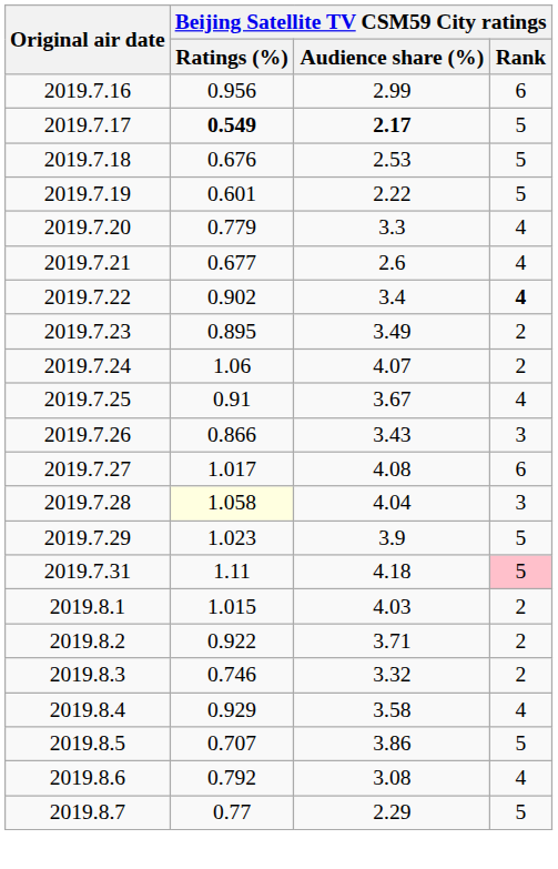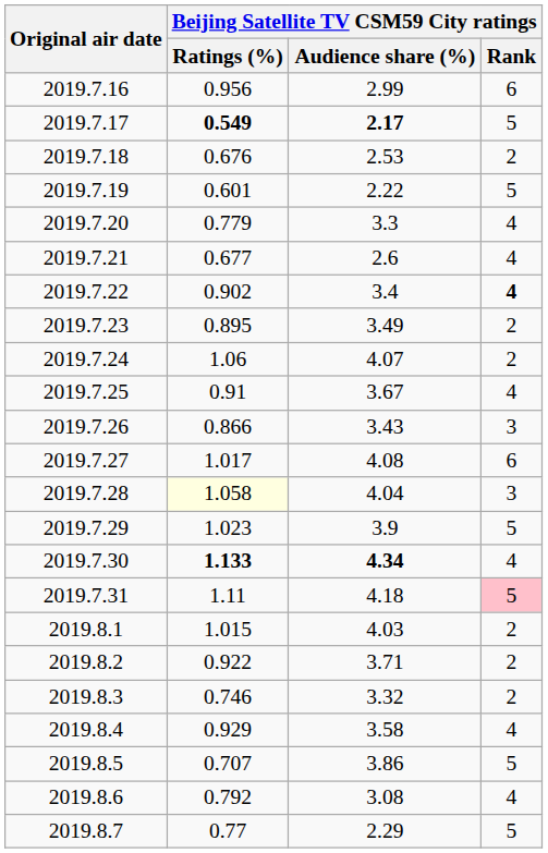 <table class="wikitable sortable mw-collapsible jquery-tablesorter" style="text-align:center">
 <tr>
 <th rowspan="2">Original air date</th>
 <th colspan="3" rowspan="1"><a href='#'>Beijing Satellite TV</a> CSM59 City ratings</th>
 </tr>
 <tr>
 <th>Ratings (%)</th>
 <th>Audience share (%)</th>
 <th>Rank</th>
 </tr>
 <tr>
 <td>2019.7.16</td>
 <td>0.956</td>
 <td>2.99</td>
 <td>6</td>
 </tr>
 <tr>
 <td>2019.7.17</td>
 <td><strong><span>0.549</span></strong></td>
 <td><strong><span>2.17</span></strong></td>
 <td>5</td>
 </tr>
 <tr>
 <td>2019.7.18</td>
 <td>0.676</td>
 <td>2.53</td>
-<td>5</td>
+<td>2</td>
 </tr>
 <tr>
 <td>2019.7.19</td>
 <td>0.601</td>
 <td>2.22</td>
 <td>5</td>
 </tr>
 <tr>
 <td>2019.7.20</td>
 <td>0.779</td>
 <td>3.3</td>
 <td>4</td>
 </tr>
 <tr>
 <td>2019.7.21</td>
 <td>0.677</td>
 <td>2.6</td>
 <td>4</td>
 </tr>
 <tr>
 <td>2019.7.22</td>
 <td>0.902</td>
 <td>3.4</td>
 <td><strong>4</strong></td>
 </tr>
 <tr>
 <td>2019.7.23</td>
 <td>0.895</td>
 <td>3.49</td>
 <td>2</td>
 </tr>
 <tr>
 <td>2019.7.24</td>
 <td>1.06</td>
 <td>4.07</td>
 <td>2</td>
 </tr>
 <tr>
 <td>2019.7.25</td>
 <td>0.91</td>
 <td>3.67</td>
 <td>4</td>
 </tr>
 <tr>
 <td>2019.7.26</td>
 <td>0.866</td>
 <td>3.43</td>
 <td>3</td>
 </tr>
 <tr>
 <td>2019.7.27</td>
 <td>1.017</td>
 <td>4.08</td>
 <td>6</td>
 </tr>
 <tr>
 <td>2019.7.28</td>
 <td style="background: lightyellow;">1.058</td>
 <td>4.04</td>
 <td>3</td>
 </tr>
 <tr>
 <td>2019.7.29</td>
 <td>1.023</td>
 <td>3.9</td>
 <td>5</td>
 </tr>
 <tr>
+<td>2019.7.30</td>
+<td><strong><span>1.133</span></strong></td>
+<td><strong><span>4.34</span></strong></td>
+<td>4</td>
+</tr>
+<tr>
 <td>2019.7.31</td>
 <td>1.11</td>
 <td>4.18</td>
 <td style="background: pink;">5</td>
 </tr>
 <tr>
 <td>2019.8.1</td>
 <td>1.015</td>
 <td>4.03</td>
 <td>2</td>
 </tr>
 <tr>
 <td>2019.8.2</td>
 <td>0.922</td>
 <td>3.71</td>
 <td>2</td>
 </tr>
 <tr>
 <td>2019.8.3</td>
 <td>0.746</td>
 <td>3.32</td>
 <td>2</td>
 </tr>
 <tr>
 <td>2019.8.4</td>
 <td>0.929</td>
 <td>3.58</td>
 <td>4</td>
 </tr>
 <tr>
 <td>2019.8.5</td>
 <td>0.707</td>
 <td>3.86</td>
 <td>5</td>
 </tr>
 <tr>
 <td>2019.8.6</td>
 <td>0.792</td>
 <td>3.08</td>
 <td>4</td>
 </tr>
 <tr>
 <td>2019.8.7</td>
 <td>0.77</td>
 <td>2.29</td>
 <td>5</td>
 </tr>
 </table>
